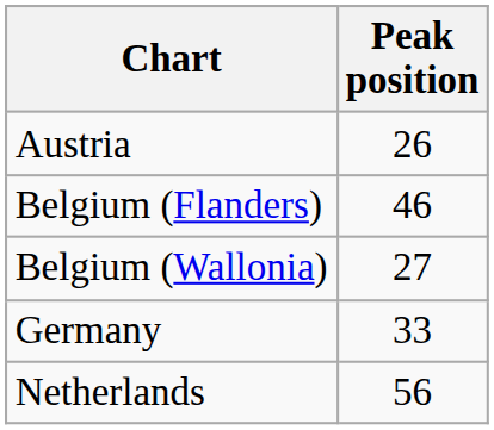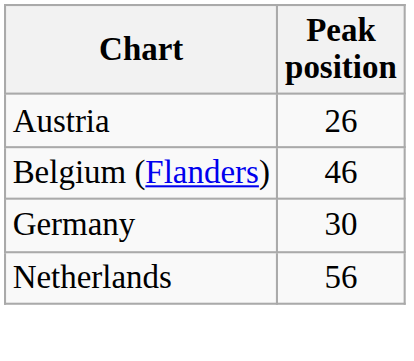 <table class="wikitable sortable">
 <tr>
 <th align="left">Chart</th>
 <th align="center">Peak<br>position</th>
 </tr>
 <tr>
 <td align="left">Austria</td>
 <td align="center">26</td>
 </tr>
 <tr>
 <td align="left">Belgium (<a href='#'>Flanders</a>)</td>
 <td align="center">46</td>
 </tr>
 <tr>
-<td align="left">Belgium (<a href='#'>Wallonia</a>)</td>
-<td align="center">27</td>
-</tr>
-<tr>
 <td align="left">Germany</td>
-<td align="center">33</td>
+<td align="center">30</td>
 </tr>
 <tr>
 <td align="left">Netherlands</td>
 <td align="center">56</td>
 </tr>
 </table>
